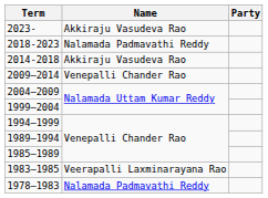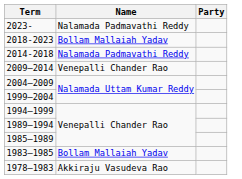 <table class="wikitable sortable">
 <tr>
 <th>Term</th>
 <th>Name</th>
 <th colspan=2>Party</th>
 </tr>
 <tr>
 <td>2023-</td>
-<td>Akkiraju Vasudeva Rao</td>
+<td>Nalamada Padmavathi Reddy</td>
 <td></td>
 </tr>
 <tr>
 <td>2018-2023</td>
-<td>Nalamada Padmavathi Reddy</td>
+<td><a href='#'>Bollam Mallaiah Yadav</a></td>
 <td></td>
 </tr>
 <tr>
 <td>2014-2018</td>
-<td>Akkiraju Vasudeva Rao</td>
+<td><a href='#'>Nalamada Padmavathi Reddy</a></td>
 <td></td>
 </tr>
 <tr>
 <td>2009–2014</td>
 <td>Venepalli Chander Rao</td>
 <td></td>
 </tr>
 <tr>
 <td>2004–2009</td>
 <td rowspan="2"><a href='#'>Nalamada Uttam Kumar Reddy</a></td>
 <td></td>
 </tr>
 <tr>
 <td>1999–2004</td>
 <td></td>
 </tr>
 <tr>
 <td>1994–1999</td>
 <td rowspan="3">Venepalli Chander Rao</td>
 <td></td>
 </tr>
 <tr>
 <td>1989–1994</td>
 <td></td>
 </tr>
 <tr>
 <td>1985–1989</td>
 <td></td>
 </tr>
 <tr>
 <td>1983–1985</td>
-<td>Veerapalli Laxminarayana Rao</td>
+<td><a href='#'>Bollam Mallaiah Yadav</a></td>
 <td></td>
 </tr>
 <tr>
 <td>1978–1983</td>
-<td><a href='#'>Nalamada Padmavathi Reddy</a></td>
+<td>Akkiraju Vasudeva Rao</td>
 <td></td>
 </tr>
 </table>
